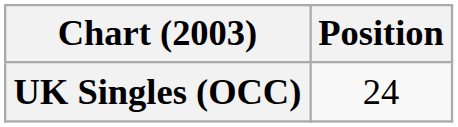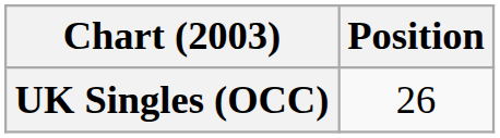 <table class="wikitable plainrowheaders" style="text-align:center">
 <tr>
 <th>Chart (2003)</th>
 <th>Position</th>
 </tr>
 <tr>
 <th scope="row">UK Singles (OCC)</th>
-<td>24</td>
+<td>26</td>
 </tr>
 </table>
